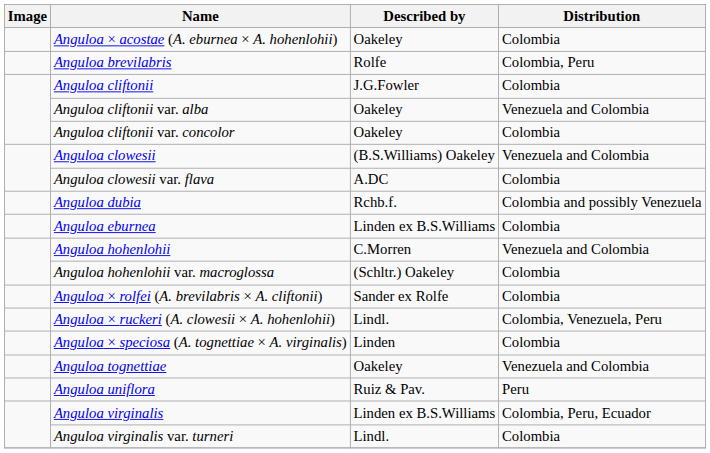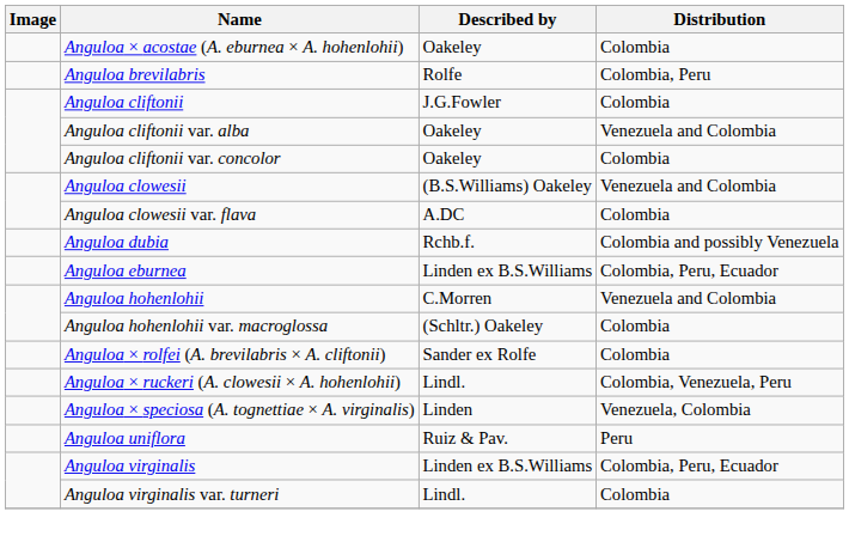 <table class="wikitable">
 <tr>
 <th>Image</th>
 <th>Name</th>
 <th>Described by</th>
 <th>Distribution</th>
 </tr>
 <tr>
 <td></td>
 <td><a href='#'><em>Anguloa</em> × <em>acostae</em></a> (<em>A. eburnea</em> × <em>A. hohenlohii</em>)</td>
 <td>Oakeley</td>
 <td>Colombia</td>
 </tr>
 <tr>
 <td></td>
 <td><em><a href='#'>Anguloa brevilabris</a></em></td>
 <td>Rolfe</td>
 <td>Colombia, Peru</td>
 </tr>
 <tr>
 <td rowspan=3></td>
 <td><em><a href='#'>Anguloa cliftonii</a></em></td>
 <td>J.G.Fowler</td>
 <td>Colombia</td>
 </tr>
 <tr>
 <td><em>Anguloa cliftonii</em> var. <em>alba</em></td>
 <td>Oakeley</td>
 <td>Venezuela and Colombia</td>
 </tr>
 <tr>
 <td><em>Anguloa cliftonii</em> var. <em>concolor</em></td>
 <td>Oakeley</td>
 <td>Colombia</td>
 </tr>
 <tr>
 <td rowspan=2></td>
 <td><em><a href='#'>Anguloa clowesii</a></em></td>
 <td>(B.S.Williams) Oakeley</td>
 <td>Venezuela and Colombia</td>
 </tr>
 <tr>
 <td><em>Anguloa clowesii</em> var. <em>flava</em></td>
 <td>A.DC</td>
 <td>Colombia</td>
 </tr>
 <tr>
 <td></td>
 <td><em><a href='#'>Anguloa dubia</a></em></td>
 <td>Rchb.f.</td>
 <td>Colombia and possibly Venezuela</td>
 </tr>
 <tr>
 <td></td>
 <td><em><a href='#'>Anguloa eburnea</a></em></td>
 <td>Linden ex B.S.Williams</td>
-<td>Colombia</td>
+<td>Colombia, Peru, Ecuador</td>
 </tr>
 <tr>
 <td rowspan=2></td>
 <td><em><a href='#'>Anguloa hohenlohii</a></em></td>
 <td>C.Morren</td>
 <td>Venezuela and Colombia</td>
 </tr>
 <tr>
 <td><em>Anguloa hohenlohii</em> var. <em>macroglossa</em></td>
 <td>(Schltr.) Oakeley</td>
 <td>Colombia</td>
 </tr>
 <tr>
 <td></td>
 <td><a href='#'><em>Anguloa</em> × <em>rolfei</em></a> (<em>A. brevilabris</em> × <em>A. cliftonii</em>)</td>
 <td>Sander ex Rolfe</td>
 <td>Colombia</td>
 </tr>
 <tr>
 <td></td>
 <td><a href='#'><em>Anguloa</em> × <em>ruckeri</em></a> (<em>A. clowesii</em> × <em>A. hohenlohii</em>)</td>
 <td>Lindl.</td>
 <td>Colombia, Venezuela, Peru</td>
 </tr>
 <tr>
 <td></td>
 <td><a href='#'><em>Anguloa</em> × <em>speciosa</em></a> (<em>A. tognettiae</em> × <em>A. virginalis</em>)</td>
 <td>Linden</td>
-<td>Colombia</td>
-</tr>
-<tr>
-<td></td>
-<td><em><a href='#'>Anguloa tognettiae</a></em></td>
-<td>Oakeley</td>
-<td>Venezuela and Colombia</td>
+<td>Venezuela, Colombia</td>
 </tr>
 <tr>
 <td></td>
 <td><em><a href='#'>Anguloa uniflora</a></em></td>
 <td>Ruiz & Pav.</td>
 <td>Peru</td>
 </tr>
 <tr>
 <td rowspan=2></td>
 <td><em><a href='#'>Anguloa virginalis</a></em></td>
 <td>Linden ex B.S.Williams</td>
 <td>Colombia, Peru, Ecuador</td>
 </tr>
 <tr>
 <td><em>Anguloa virginalis</em> var. <em>turneri</em></td>
 <td>Lindl.</td>
 <td>Colombia</td>
 </tr>
 <tr>
 </tr>
 </table>
